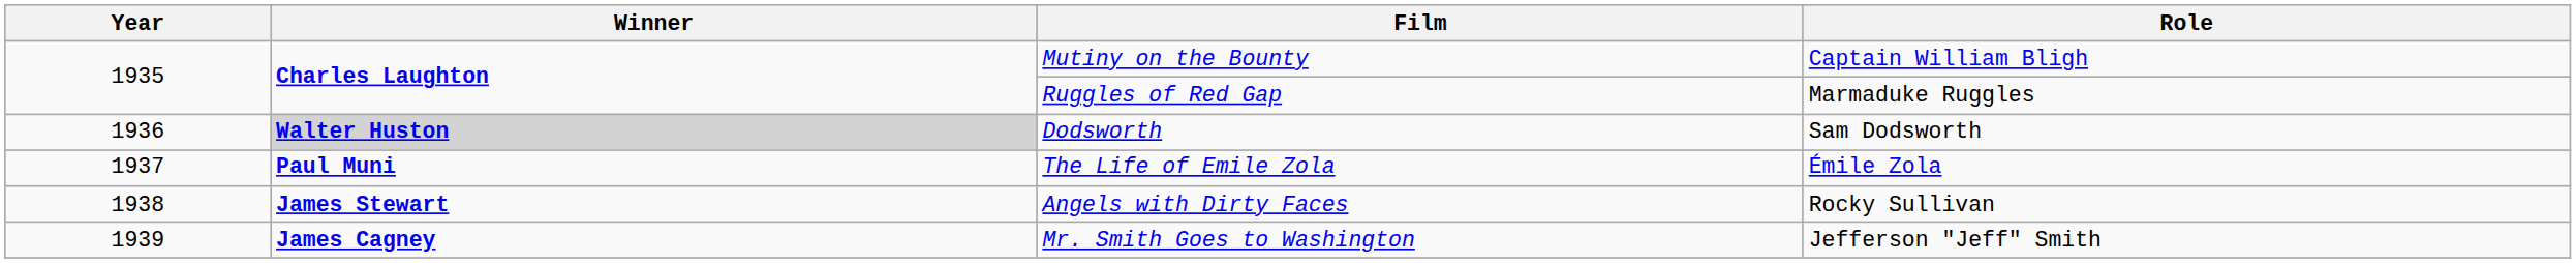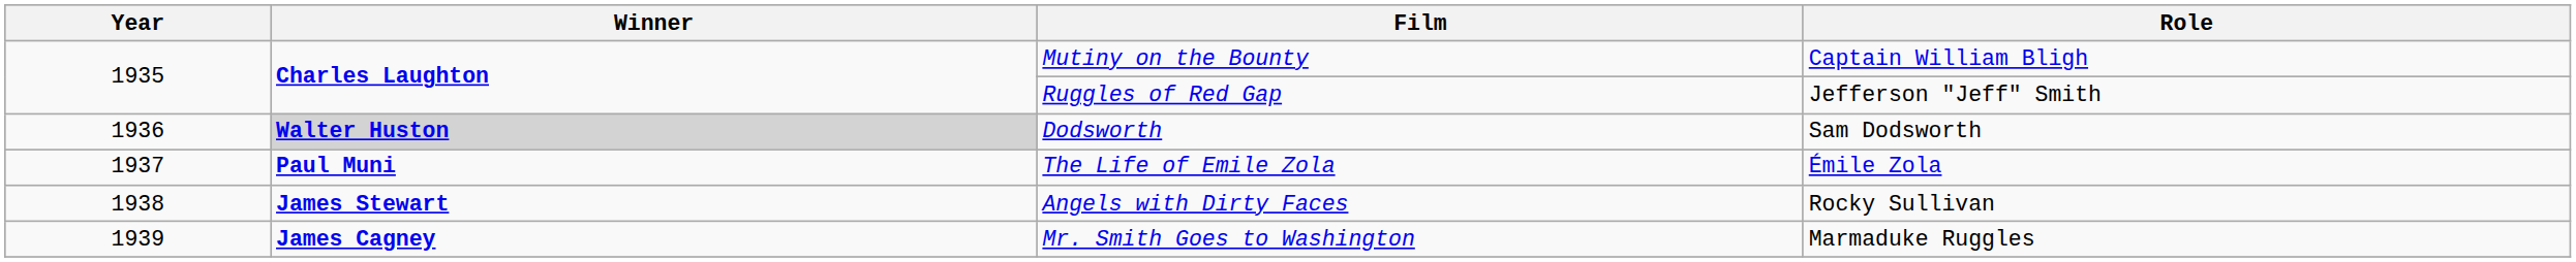 <table class="wikitable" width="95%" cellpadding="5">
 <tr>
 <th width="100"><strong>Year</strong></th>
 <th width="300"><strong>Winner</strong></th>
 <th width="300"><strong>Film</strong></th>
 <th width="300"><strong>Role</strong></th>
 </tr>
 <tr>
 <td rowspan="2" style="text-align:center;">1935</td>
 <td rowspan="2"><strong><a href='#'>Charles Laughton</a></strong></td>
 <td><em><a href='#'>Mutiny on the Bounty</a></em></td>
 <td><a href='#'>Captain William Bligh</a></td>
 </tr>
 <tr>
 <td><em><a href='#'>Ruggles of Red Gap</a></em></td>
-<td>Marmaduke Ruggles</td>
+<td>Jefferson "Jeff" Smith</td>
 </tr>
 <tr>
 <td style="text-align:center;">1936</td>
 <td style="background: lightgrey;"><strong><a href='#'>Walter Huston</a></strong></td>
 <td><em><a href='#'>Dodsworth</a></em></td>
 <td>Sam Dodsworth</td>
 </tr>
 <tr>
 <td style="text-align:center;">1937</td>
 <td><strong><a href='#'>Paul Muni</a></strong></td>
 <td><em><a href='#'>The Life of Emile Zola</a></em></td>
 <td><a href='#'>Émile Zola</a></td>
 </tr>
 <tr>
 <td style="text-align:center;">1938</td>
 <td><strong><a href='#'>James Stewart</a></strong></td>
 <td><em><a href='#'>Angels with Dirty Faces</a></em></td>
 <td>Rocky Sullivan</td>
 </tr>
 <tr>
 <td style="text-align:center;">1939</td>
 <td><strong><a href='#'>James Cagney</a></strong></td>
 <td><em><a href='#'>Mr. Smith Goes to Washington</a></em></td>
-<td>Jefferson "Jeff" Smith</td>
+<td>Marmaduke Ruggles</td>
 </tr>
 </table>
